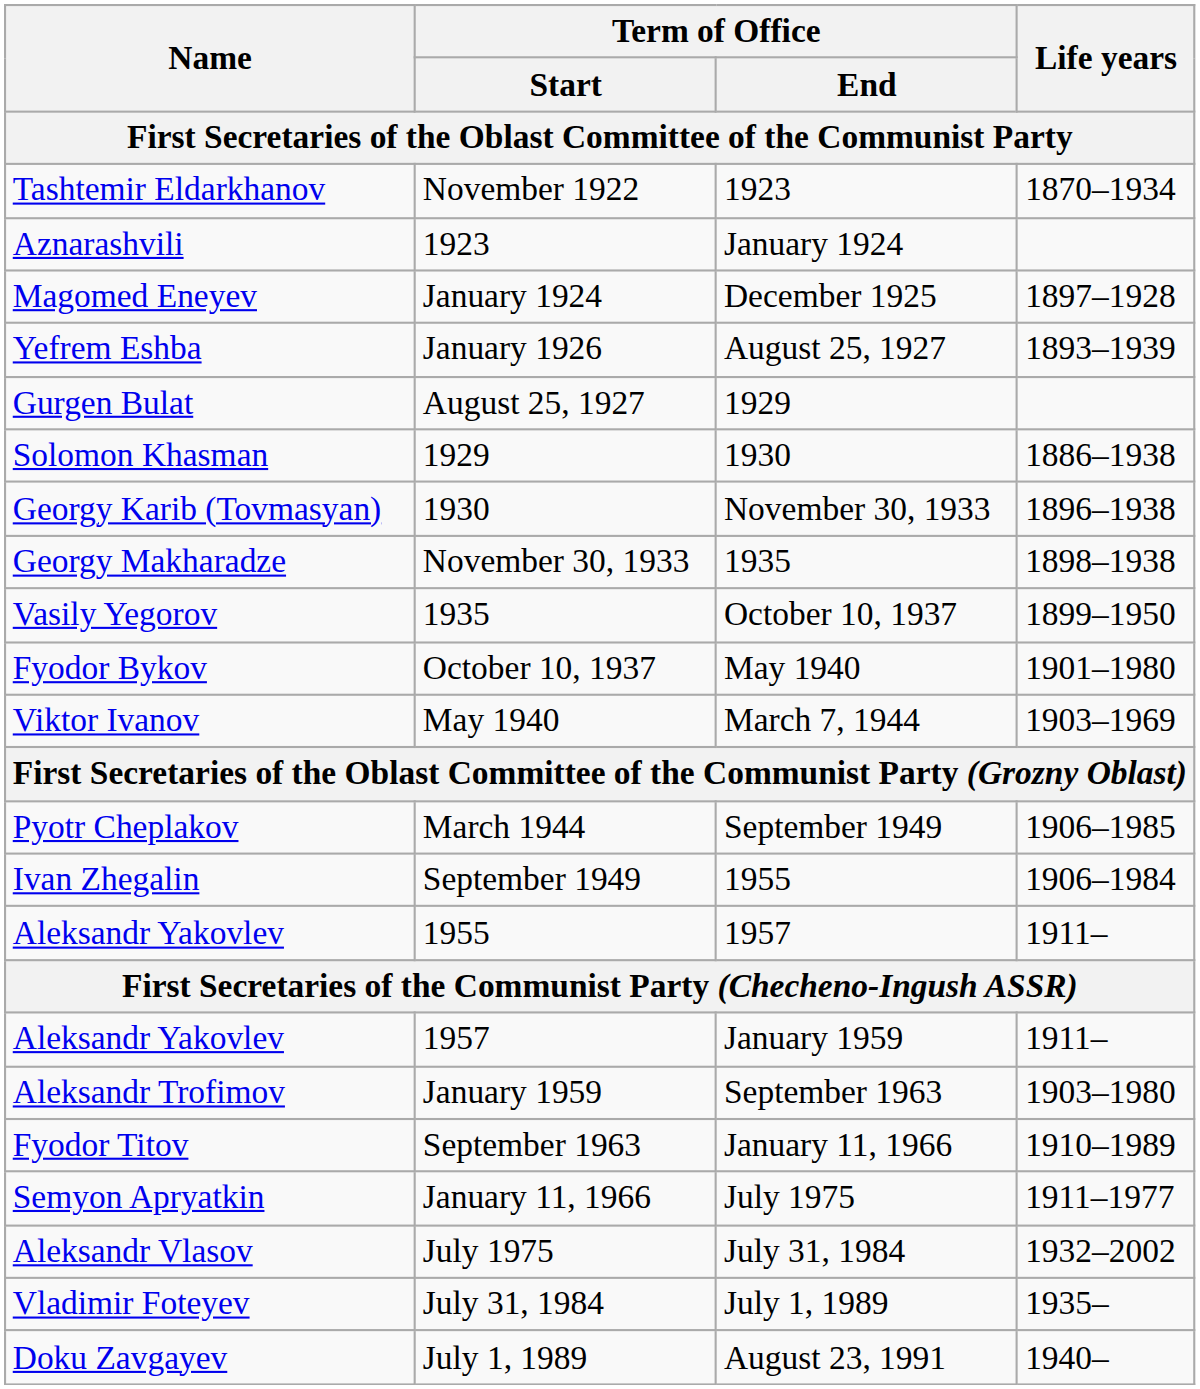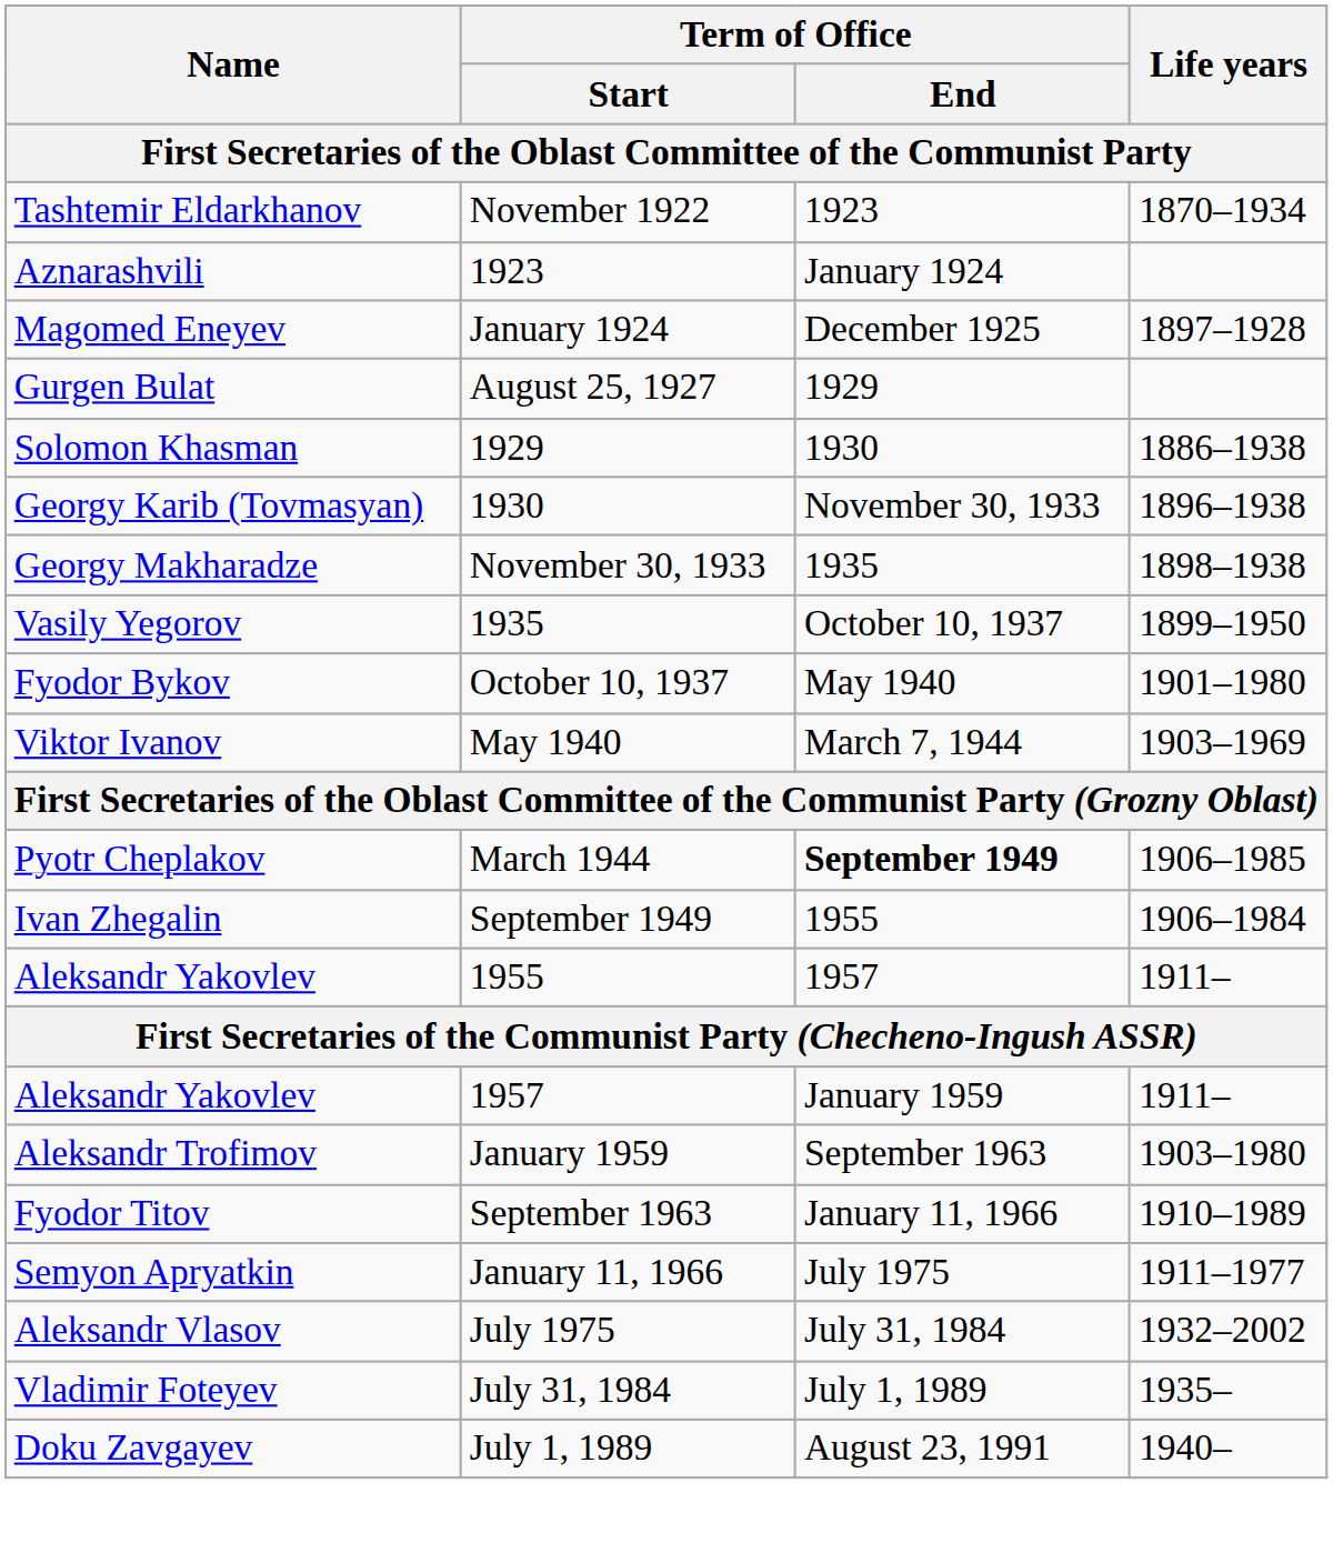 <table class="wikitable">
 <tr>
 <th rowspan="2">Name</th>
 <th colspan="2">Term of Office</th>
 <th rowspan="2">Life years</th>
 </tr>
 <tr>
 <th>Start</th>
 <th>End</th>
 </tr>
 <tr>
 <th colspan="4">First Secretaries of the Oblast Committee of the Communist Party</th>
 </tr>
 <tr>
 <td><a href='#'>Tashtemir Eldarkhanov</a></td>
 <td>November 1922</td>
 <td>1923</td>
 <td>1870–1934</td>
 </tr>
 <tr>
 <td><a href='#'>Aznarashvili</a></td>
 <td>1923</td>
 <td>January 1924</td>
 <td></td>
 </tr>
 <tr>
 <td><a href='#'>Magomed Eneyev</a></td>
 <td>January 1924</td>
 <td>December 1925</td>
 <td>1897–1928</td>
-</tr>
-<tr>
-<td><a href='#'>Yefrem Eshba</a></td>
-<td>January 1926</td>
-<td>August 25, 1927</td>
-<td>1893–1939</td>
 </tr>
 <tr>
 <td><a href='#'>Gurgen Bulat</a></td>
 <td>August 25, 1927</td>
 <td>1929</td>
 <td></td>
 </tr>
 <tr>
 <td><a href='#'>Solomon Khasman</a></td>
 <td>1929</td>
 <td>1930</td>
 <td>1886–1938</td>
 </tr>
 <tr>
 <td><a href='#'>Georgy Karib (Tovmasyan)</a></td>
 <td>1930</td>
 <td>November 30, 1933</td>
 <td>1896–1938</td>
 </tr>
 <tr>
 <td><a href='#'>Georgy Makharadze</a></td>
 <td>November 30, 1933</td>
 <td>1935</td>
 <td>1898–1938</td>
 </tr>
 <tr>
 <td><a href='#'>Vasily Yegorov</a></td>
 <td>1935</td>
 <td>October 10, 1937</td>
 <td>1899–1950</td>
 </tr>
 <tr>
 <td><a href='#'>Fyodor Bykov</a></td>
 <td>October 10, 1937</td>
 <td>May 1940</td>
 <td>1901–1980</td>
 </tr>
 <tr>
 <td><a href='#'>Viktor Ivanov</a></td>
 <td>May 1940</td>
 <td>March 7, 1944</td>
 <td>1903–1969</td>
 </tr>
 <tr>
 <th colspan="4">First Secretaries of the Oblast Committee of the Communist Party <em>(Grozny Oblast)</em></th>
 </tr>
 <tr>
 <td><a href='#'>Pyotr Cheplakov</a></td>
 <td>March 1944</td>
-<td>September 1949</td>
+<td><strong>September 1949</strong></td>
 <td>1906–1985</td>
 </tr>
 <tr>
 <td><a href='#'>Ivan Zhegalin</a></td>
 <td>September 1949</td>
 <td>1955</td>
 <td>1906–1984</td>
 </tr>
 <tr>
 <td><a href='#'>Aleksandr Yakovlev</a></td>
 <td>1955</td>
 <td>1957</td>
 <td>1911–</td>
 </tr>
 <tr>
 <th colspan="4">First Secretaries of the Communist Party <em>(Checheno-Ingush ASSR)</em></th>
 </tr>
 <tr>
 <td><a href='#'>Aleksandr Yakovlev</a></td>
 <td>1957</td>
 <td>January 1959</td>
 <td>1911–</td>
 </tr>
 <tr>
 <td><a href='#'>Aleksandr Trofimov</a></td>
 <td>January 1959</td>
 <td>September 1963</td>
 <td>1903–1980</td>
 </tr>
 <tr>
 <td><a href='#'>Fyodor Titov</a></td>
 <td>September 1963</td>
 <td>January 11, 1966</td>
 <td>1910–1989</td>
 </tr>
 <tr>
 <td><a href='#'>Semyon Apryatkin</a></td>
 <td>January 11, 1966</td>
 <td>July 1975</td>
 <td>1911–1977</td>
 </tr>
 <tr>
 <td><a href='#'>Aleksandr Vlasov</a></td>
 <td>July 1975</td>
 <td>July 31, 1984</td>
 <td>1932–2002</td>
 </tr>
 <tr>
 <td><a href='#'>Vladimir Foteyev</a></td>
 <td>July 31, 1984</td>
 <td>July 1, 1989</td>
 <td>1935–</td>
 </tr>
 <tr>
 <td><a href='#'>Doku Zavgayev</a></td>
 <td>July 1, 1989</td>
 <td>August 23, 1991</td>
 <td>1940–</td>
 </tr>
 </table>
